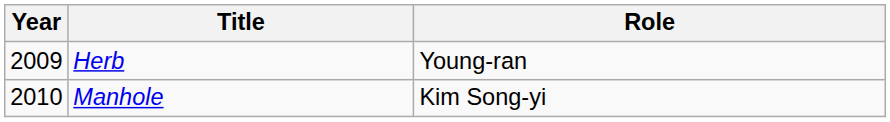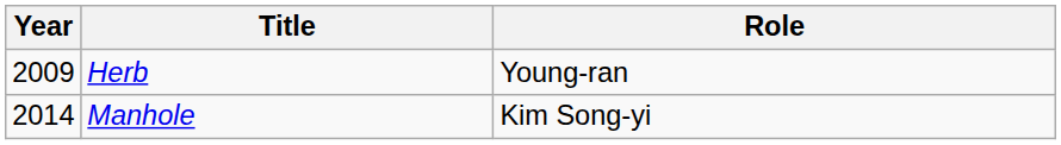 <table class="wikitable" style="width:600px">
 <tr>
 <th width=10>Year</th>
 <th>Title</th>
 <th>Role</th>
 </tr>
 <tr>
 <td>2009</td>
 <td><em><a href='#'>Herb</a></em></td>
 <td>Young-ran</td>
 </tr>
 <tr>
-<td>2010</td>
+<td>2014</td>
 <td><em><a href='#'>Manhole</a></em></td>
 <td>Kim Song-yi</td>
 </tr>
 </table>
